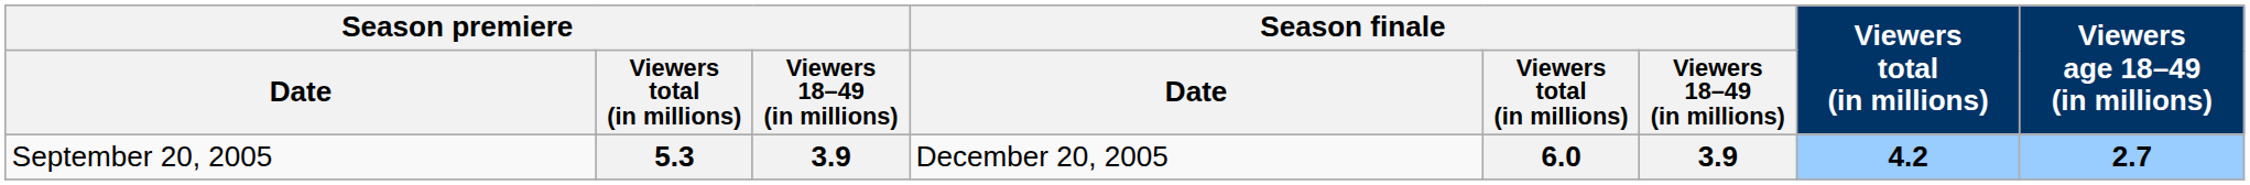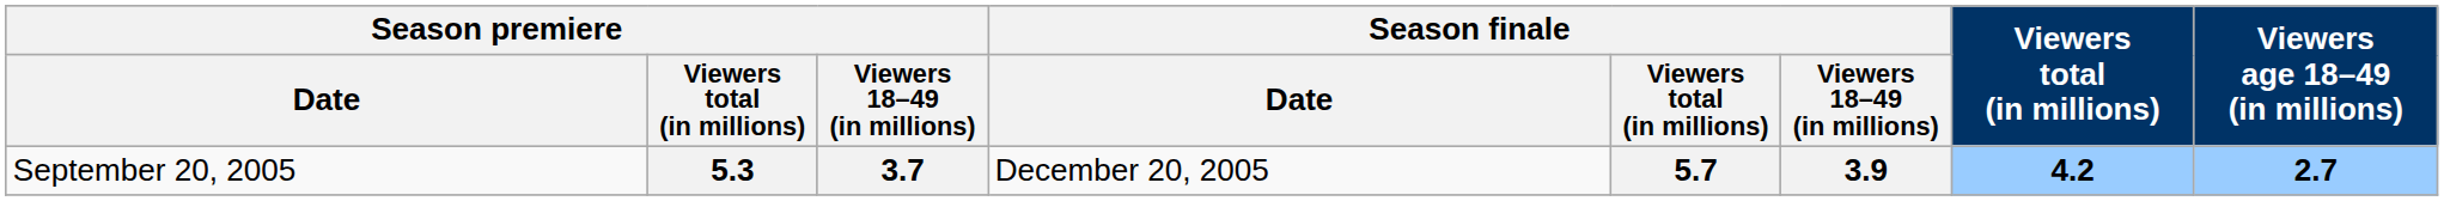 <table class="wikitable">
 <tr style="background:#e0e0e0;">
 <th colspan="3">Season premiere</th>
 <th colspan="3">Season finale</th>
 <th rowspan="2"  style="width:10%; background:#036; color:white;">Viewers<br>total<br>(in millions)</th>
 <th rowspan="2"  style="width:10%; background:#036; color:white;">Viewers<br>age 18–49<br>(in millions)</th>
 </tr>
 <tr style="background:#e0e0e0;">
 <th>Date</th>
 <th span style="width:7%; font-size:smaller; font-weight:bold; line-height:100%;">Viewers total<br>(in millions)</th>
 <th span style="width:7%; font-size:smaller; font-weight:bold; line-height:100%;">Viewers<br>18–49<br>(in millions)</th>
 <th>Date</th>
 <th span style="width:7%; font-size:smaller; font-weight:bold; line-height:100%;">Viewers total<br>(in millions)</th>
 <th span style="width:7%; font-size:smaller; font-weight:bold; line-height:100%;">Viewers<br>18–49<br>(in millions)</th>
 </tr>
 <tr style="background:#f9f9f9;">
 <td>September 20, 2005</td>
 <th style="text-align:center;font-weight:normal;"><strong>5.3</strong></th>
-<th style="text-align:center;font-weight:normal;"><strong>3.9</strong></th>
+<th style="text-align:center;font-weight:normal;"><strong>3.7</strong></th>
 <td>December 20, 2005</td>
-<th style="text-align:center;font-weight:normal;"><strong>6.0</strong></th>
+<th style="text-align:center;font-weight:normal;"><strong>5.7</strong></th>
 <th style="text-align:center;font-weight:normal;"><strong>3.9</strong></th>
 <th style="background:#9cf;text-align:center;font-weight:normal;"><strong>4.2</strong></th>
 <th style="background:#9cf;text-align:center;font-weight:normal;"><strong>2.7</strong></th>
 </tr>
 </table>
